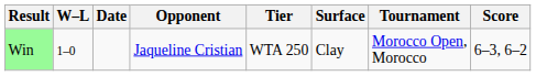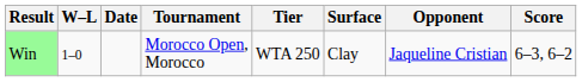 <table class="wikitable">
 <tr>
 <th>Result</th>
 <th class="unsortable">W–L</th>
 <th>Date</th>
-<th>Opponent</th>
+<th>Tournament</th>
 <th>Tier</th>
 <th>Surface</th>
-<th>Tournament</th>
+<th>Opponent</th>
 <th class="unsortable">Score</th>
 </tr>
 <tr>
 <td bgcolor=98fb98>Win</td>
 <td><small>1–0</small></td>
 <td><a href='#'></a></td>
-<td> <a href='#'>Jaqueline Cristian</a></td>
+<td><a href='#'>Morocco Open</a>, <br>Morocco</td>
 <td>WTA 250</td>
 <td>Clay</td>
-<td><a href='#'>Morocco Open</a>, <br>Morocco</td>
+<td> <a href='#'>Jaqueline Cristian</a></td>
 <td>6–3, 6–2</td>
 </tr>
 </table>
